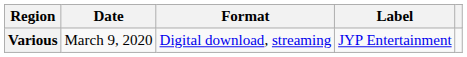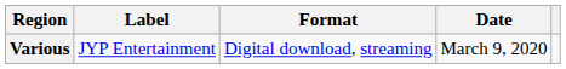 <table class="wikitable plainrowheaders">
 <tr>
 <th>Region</th>
+<th>Label</th>
+<th>Format</th>
 <th>Date</th>
-<th>Format</th>
-<th>Label</th>
 <th></th>
 </tr>
 <tr>
 <th scope="row">Various</th>
+<td><a href='#'>JYP Entertainment</a></td>
+<td><a href='#'>Digital download</a>, <a href='#'>streaming</a></td>
 <td>March 9, 2020</td>
-<td><a href='#'>Digital download</a>, <a href='#'>streaming</a></td>
-<td><a href='#'>JYP Entertainment</a></td>
 <td></td>
 </tr>
 </table>
